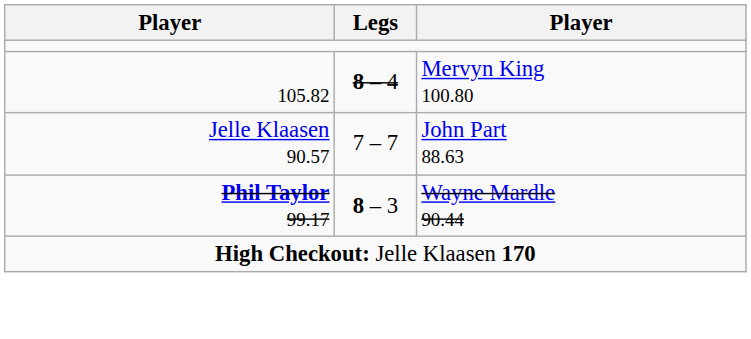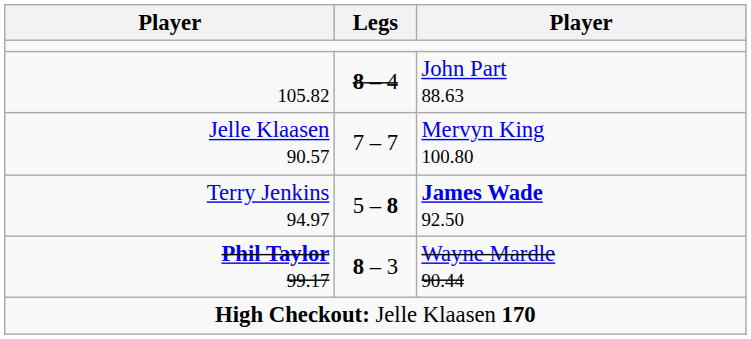 <table class=wikitable style="text-align:center">
 <tr>
 <th width=225>Player</th>
 <th width=50>Legs</th>
 <th width=225>Player</th>
 </tr>
 <tr align=center>
 <td colspan="3"></td>
 </tr>
 <tr align=left>
 <td align=right> <br><small><span>105.82</span></small></td>
 <td align=center><s><strong>8</strong> – 4</s></td>
-<td> <a href='#'>Mervyn King</a> <br><small><span>100.80</span></small></td>
+<td> <a href='#'>John Part</a> <br><small><span>88.63</span></small></td>
 </tr>
 <tr align=left>
 <td align=right><a href='#'>Jelle Klaasen</a>  <br><small><span>90.57</span></small></td>
 <td align=center>7 – 7</td>
-<td> <a href='#'>John Part</a> <br><small><span>88.63</span></small></td>
+<td> <a href='#'>Mervyn King</a> <br><small><span>100.80</span></small></td>
+</tr>
+<tr align=left>
+<td align=right><a href='#'>Terry Jenkins</a>  <br><small><span>94.97</span></small></td>
+<td align=center>5 – <strong>8</strong></td>
+<td> <strong><a href='#'>James Wade</a></strong> <br><small><span>92.50</span></small></td>
 </tr>
 <tr align=left>
 <td align=right><s><strong><a href='#'>Phil Taylor</a></strong></s>  <br><small><span><s>99.17</s></span></small></td>
 <td align=center><strong>8</strong> – 3</td>
 <td> <s><a href='#'>Wayne Mardle</a></s> <br><small><span><s>90.44</s></span></small></td>
 </tr>
 <tr align=center>
 <td colspan="3"><strong>High Checkout:</strong> Jelle Klaasen <strong>170</strong></td>
 </tr>
 </table>
